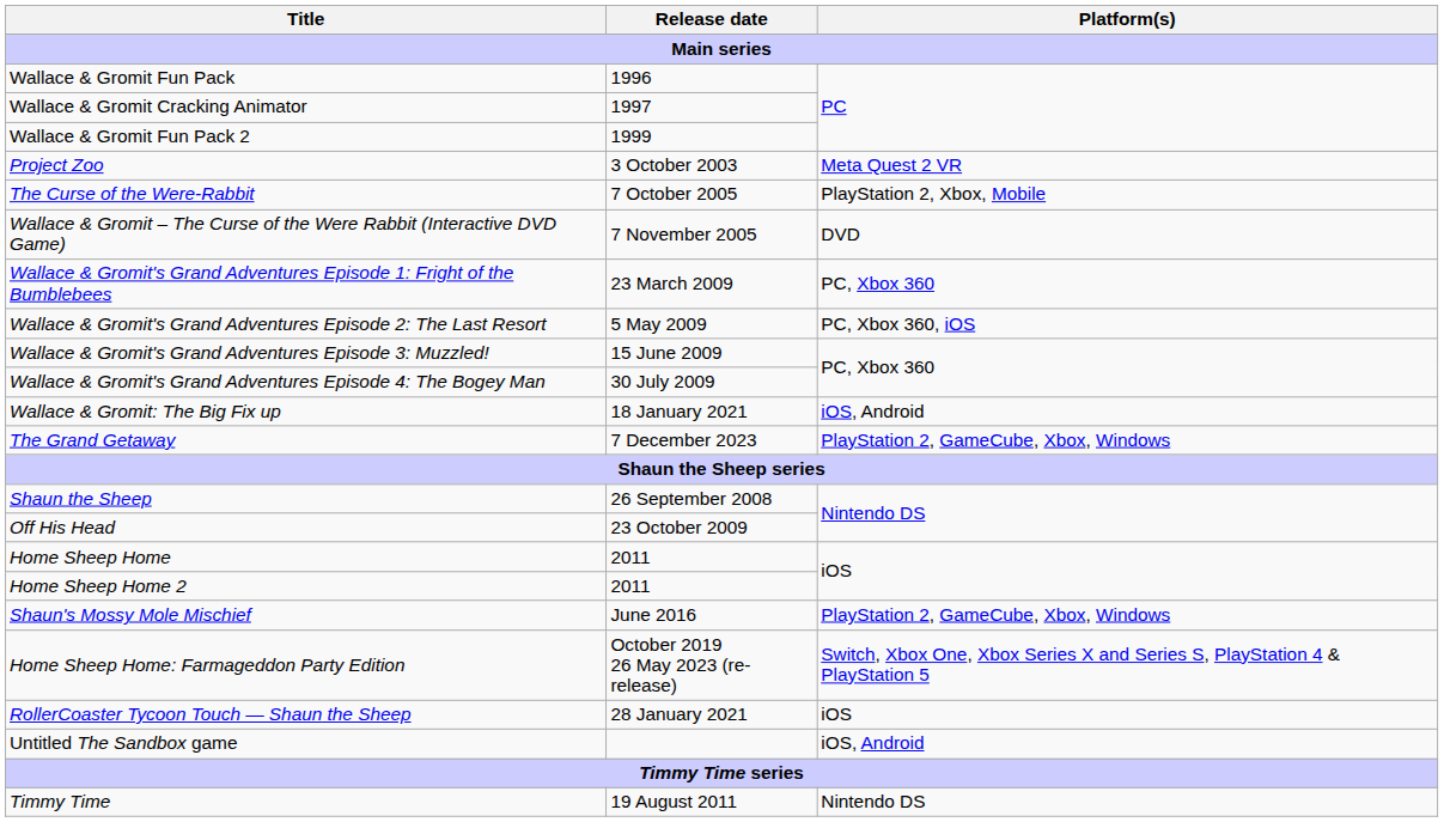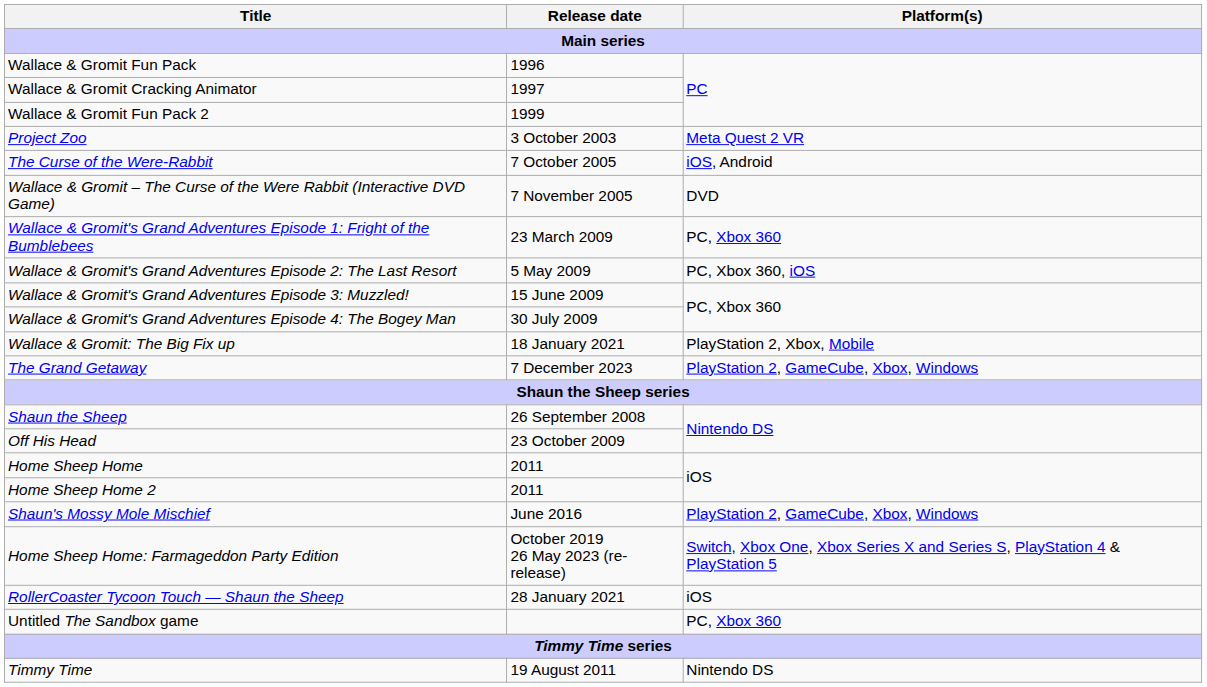 <table class="wikitable">
 <tr>
 <th>Title</th>
 <th>Release date</th>
 <th>Platform(s)</th>
 </tr>
 <tr>
 <th colspan="3" style="background-color:#ccccff;">Main series</th>
 </tr>
 <tr>
 <td>Wallace & Gromit Fun Pack</td>
 <td>1996</td>
 <td scope="row" rowspan="3"><a href='#'>PC</a></td>
 </tr>
 <tr>
 <td>Wallace & Gromit Cracking Animator</td>
 <td>1997</td>
 </tr>
 <tr>
 <td>Wallace & Gromit Fun Pack 2</td>
 <td>1999</td>
 </tr>
 <tr>
 <td><em><a href='#'>Project Zoo</a></em></td>
 <td>3 October 2003</td>
 <td><a href='#'>Meta Quest 2 VR</a></td>
 </tr>
 <tr>
 <td><em><a href='#'>The Curse of the Were-Rabbit</a></em></td>
 <td>7 October 2005</td>
-<td>PlayStation 2, Xbox, <a href='#'>Mobile</a></td>
+<td><a href='#'>iOS</a>, Android</td>
 </tr>
 <tr>
 <td><em> Wallace & Gromit – The Curse of the Were Rabbit (Interactive DVD Game)</em></td>
 <td>7 November  2005</td>
 <td>DVD</td>
 </tr>
 <tr>
 <td><em><a href='#'>Wallace & Gromit's Grand Adventures Episode 1: Fright of the Bumblebees</a></em></td>
 <td>23 March 2009</td>
 <td>PC, <a href='#'>Xbox 360</a></td>
 </tr>
 <tr>
 <td><em>Wallace & Gromit's Grand Adventures Episode 2: The Last Resort</em></td>
 <td>5 May 2009</td>
 <td>PC, Xbox 360, <a href='#'>iOS</a></td>
 </tr>
 <tr>
 <td><em>Wallace & Gromit's Grand Adventures Episode 3: Muzzled!</em></td>
 <td>15 June 2009</td>
 <td scope="row" rowspan="2">PC, Xbox 360</td>
 </tr>
 <tr>
 <td><em>Wallace & Gromit's Grand Adventures Episode 4: The Bogey Man</em></td>
 <td>30 July 2009</td>
 </tr>
 <tr>
 <td><em>Wallace & Gromit: The Big Fix up</em></td>
 <td>18 January 2021</td>
-<td><a href='#'>iOS</a>, Android</td>
+<td>PlayStation 2, Xbox, <a href='#'>Mobile</a></td>
 </tr>
 <tr>
 <td><em><a href='#'>The Grand Getaway</a></em></td>
 <td>7 December 2023</td>
 <td><a href='#'>PlayStation 2</a>, <a href='#'>GameCube</a>, <a href='#'>Xbox</a>, <a href='#'>Windows</a></td>
 </tr>
 <tr>
 <th colspan="3" style="background-color:#ccccff;">Shaun the Sheep series</th>
 </tr>
 <tr>
 <td><em><a href='#'>Shaun the Sheep</a></em></td>
 <td>26 September 2008</td>
 <td scope="row" rowspan="2"><a href='#'>Nintendo DS</a></td>
 </tr>
 <tr>
 <td><em>Off His Head</em></td>
 <td>23 October 2009</td>
 </tr>
 <tr>
 <td><em>Home Sheep Home</em></td>
 <td>2011</td>
 <td scope="row" rowspan="2">iOS</td>
 </tr>
 <tr>
 <td><em>Home Sheep Home 2</em></td>
 <td>2011</td>
 </tr>
 <tr>
 <td><em><a href='#'>Shaun's Mossy Mole Mischief</a></em></td>
 <td>June 2016</td>
 <td><a href='#'>PlayStation 2</a>, <a href='#'>GameCube</a>, <a href='#'>Xbox</a>, <a href='#'>Windows</a></td>
 </tr>
 <tr>
 <td><em>Home Sheep Home: Farmageddon Party Edition</em></td>
 <td>October 2019<br>26 May 2023 (re-release)</td>
 <td><a href='#'>Switch</a>, <a href='#'>Xbox One</a>, <a href='#'>Xbox Series X and Series S</a>, <a href='#'>PlayStation 4</a> & <a href='#'>PlayStation 5</a></td>
 </tr>
 <tr>
 <td><em><a href='#'>RollerCoaster Tycoon Touch — Shaun the Sheep</a></em></td>
 <td>28 January 2021</td>
 <td>iOS</td>
 </tr>
 <tr>
 <td>Untitled <em>The Sandbox</em> game</td>
 <td></td>
-<td>iOS, <a href='#'>Android</a></td>
+<td>PC, <a href='#'>Xbox 360</a></td>
 </tr>
 <tr>
 <th colspan="3" style="background-color:#ccccff;"><em>Timmy Time</em> series</th>
 </tr>
 <tr>
 <td><em>Timmy Time</em></td>
 <td>19 August 2011</td>
 <td>Nintendo DS</td>
 </tr>
 </table>
